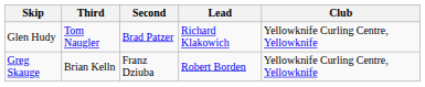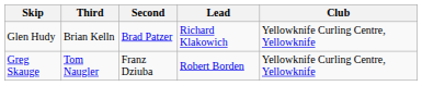 <table class="wikitable">
 <tr>
 <th scope="col">Skip</th>
 <th scope="col">Third</th>
 <th scope="col">Second</th>
 <th scope="col">Lead</th>
 <th scope="col">Club</th>
 </tr>
 <tr>
 <td>Glen Hudy</td>
-<td><a href='#'>Tom Naugler</a></td>
+<td>Brian Kelln</td>
 <td><a href='#'>Brad Patzer</a></td>
 <td><a href='#'>Richard Klakowich</a></td>
 <td>Yellowknife Curling Centre, <a href='#'>Yellowknife</a></td>
 </tr>
 <tr>
 <td><a href='#'>Greg Skauge</a></td>
-<td>Brian Kelln</td>
+<td><a href='#'>Tom Naugler</a></td>
 <td>Franz Dziuba</td>
 <td><a href='#'>Robert Borden</a></td>
 <td>Yellowknife Curling Centre, <a href='#'>Yellowknife</a></td>
 </tr>
 </table>
